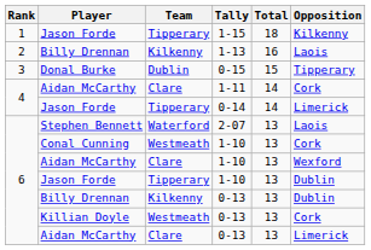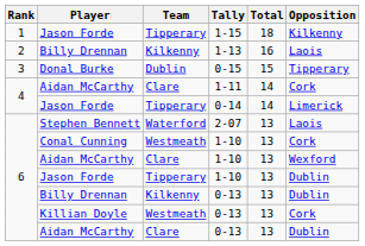 <table class="wikitable">
 <tr>
 <th>Rank</th>
 <th>Player</th>
 <th>Team</th>
 <th>Tally</th>
 <th>Total</th>
 <th>Opposition</th>
 </tr>
 <tr>
 <td rowspan=1 align=center>1</td>
 <td><a href='#'>Jason Forde</a></td>
 <td><a href='#'>Tipperary</a></td>
 <td align=center>1-15</td>
 <td align=center>18</td>
 <td><a href='#'>Kilkenny</a></td>
 </tr>
 <tr>
 <td rowspan=1 align=center>2</td>
 <td><a href='#'>Billy Drennan</a></td>
 <td><a href='#'>Kilkenny</a></td>
 <td align=center>1-13</td>
 <td align=center>16</td>
 <td><a href='#'>Laois</a></td>
 </tr>
 <tr>
 <td rowspan=1 align=center>3</td>
 <td><a href='#'>Donal Burke</a></td>
 <td><a href='#'>Dublin</a></td>
 <td align=center>0-15</td>
 <td align=center>15</td>
 <td><a href='#'>Tipperary</a></td>
 </tr>
 <tr>
 <td rowspan=2 align=center>4</td>
 <td><a href='#'>Aidan McCarthy</a></td>
 <td><a href='#'>Clare</a></td>
 <td align=center>1-11</td>
 <td align=center>14</td>
 <td><a href='#'>Cork</a></td>
 </tr>
 <tr>
 <td><a href='#'>Jason Forde</a></td>
 <td><a href='#'>Tipperary</a></td>
 <td align=center>0-14</td>
 <td align=center>14</td>
 <td><a href='#'>Limerick</a></td>
 </tr>
 <tr>
 <td rowspan=7 align=center>6</td>
 <td><a href='#'>Stephen Bennett</a></td>
 <td><a href='#'>Waterford</a></td>
 <td align=center>2-07</td>
 <td align=center>13</td>
 <td><a href='#'>Laois</a></td>
 </tr>
 <tr>
 <td><a href='#'>Conal Cunning</a></td>
 <td><a href='#'>Westmeath</a></td>
 <td align=center>1-10</td>
 <td align=center>13</td>
 <td><a href='#'>Cork</a></td>
 </tr>
 <tr>
 <td><a href='#'>Aidan McCarthy</a></td>
 <td><a href='#'>Clare</a></td>
 <td align=center>1-10</td>
 <td align=center>13</td>
 <td><a href='#'>Wexford</a></td>
 </tr>
 <tr>
 <td><a href='#'>Jason Forde</a></td>
 <td><a href='#'>Tipperary</a></td>
 <td align=center>1-10</td>
 <td align=center>13</td>
 <td><a href='#'>Dublin</a></td>
 </tr>
 <tr>
 <td><a href='#'>Billy Drennan</a></td>
 <td><a href='#'>Kilkenny</a></td>
 <td align=center>0-13</td>
 <td align=center>13</td>
 <td><a href='#'>Dublin</a></td>
 </tr>
 <tr>
 <td><a href='#'>Killian Doyle</a></td>
 <td><a href='#'>Westmeath</a></td>
 <td align=center>0-13</td>
 <td align=center>13</td>
 <td><a href='#'>Cork</a></td>
 </tr>
 <tr>
 <td><a href='#'>Aidan McCarthy</a></td>
 <td><a href='#'>Clare</a></td>
 <td align=center>0-13</td>
 <td align=center>13</td>
-<td><a href='#'>Limerick</a></td>
+<td><a href='#'>Dublin</a></td>
 </tr>
 </table>
